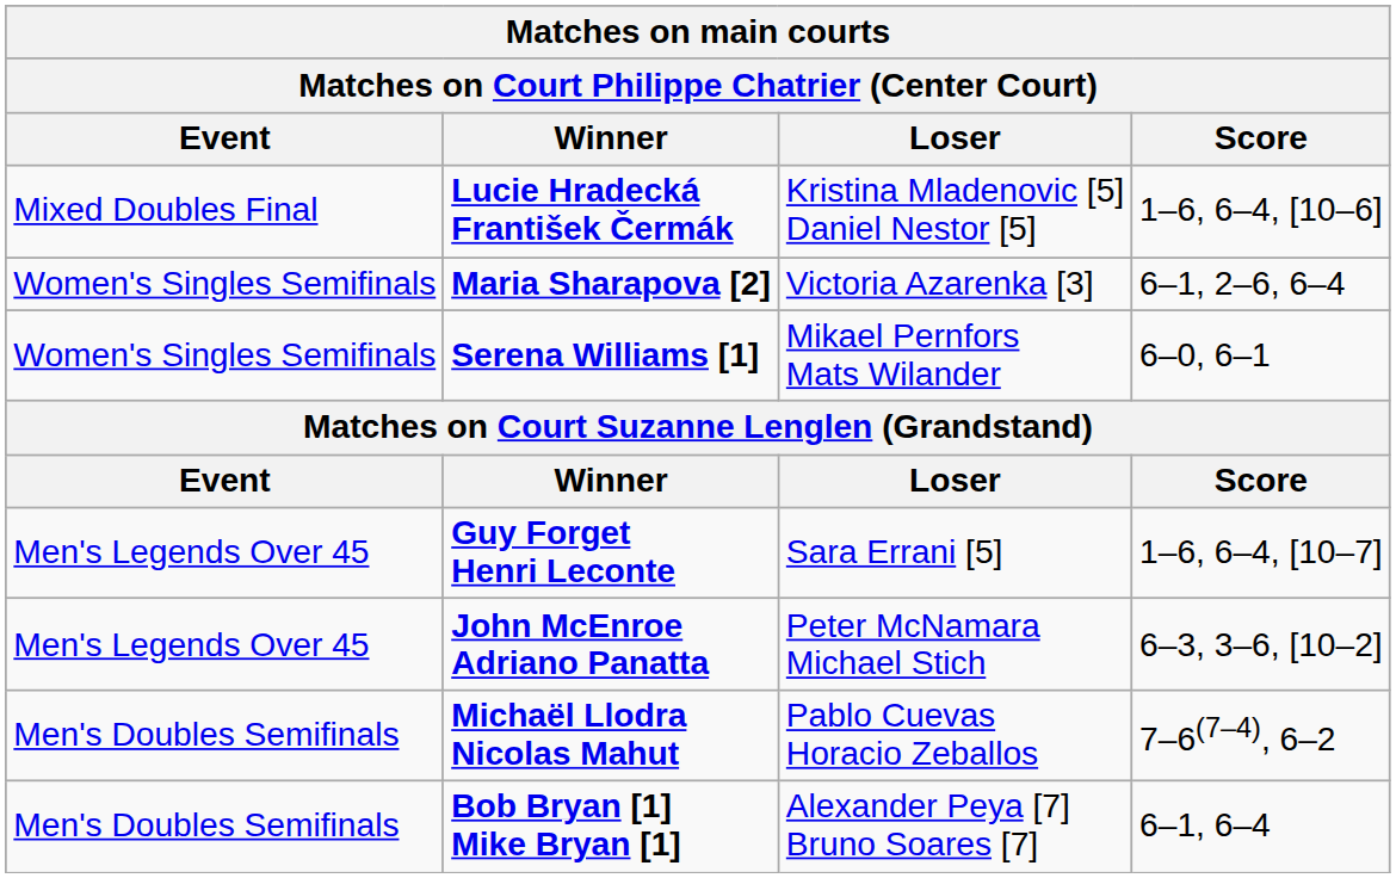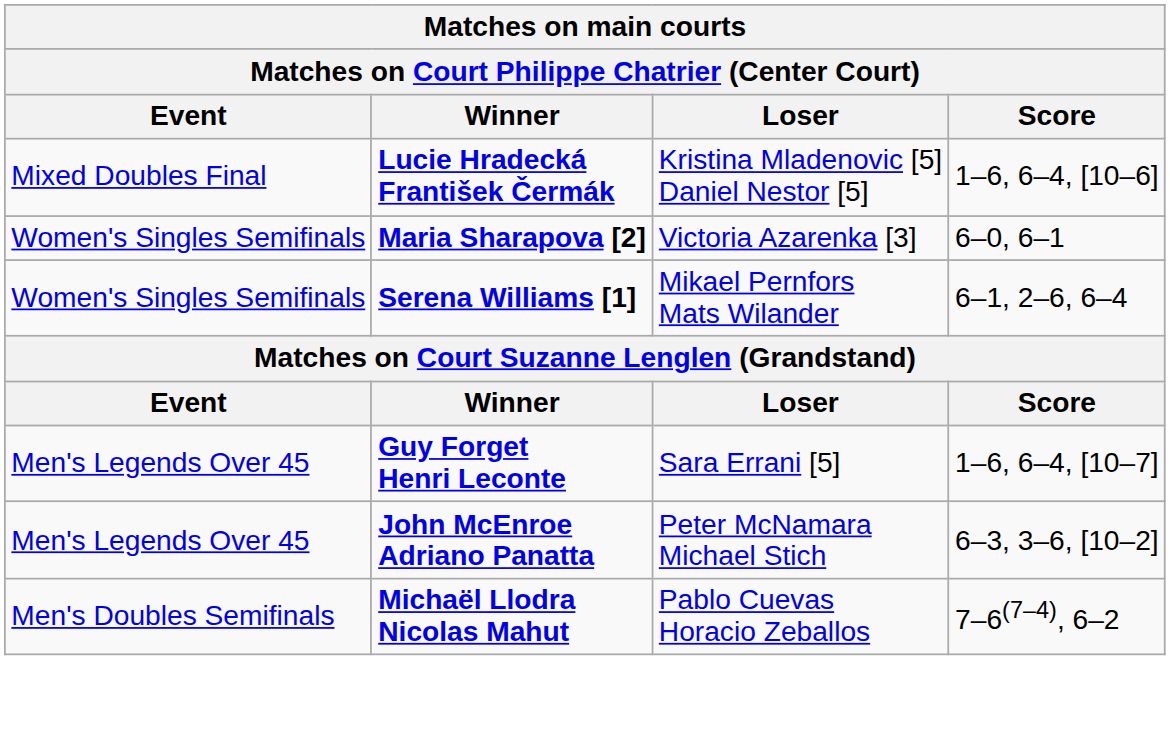 <table class="wikitable">
 <tr>
 <th colspan=4 style=white-space:nowrap>Matches on main courts</th>
 </tr>
 <tr>
 <th colspan=4>Matches on <a href='#'>Court Philippe Chatrier</a> (Center Court)</th>
 </tr>
 <tr>
 <th>Event</th>
 <th>Winner</th>
 <th>Loser</th>
 <th>Score</th>
 </tr>
 <tr>
 <td><a href='#'>Mixed Doubles Final</a></td>
 <td><strong> <a href='#'>Lucie Hradecká</a> <br>  <a href='#'>František Čermák</a></strong></td>
 <td> <a href='#'>Kristina Mladenovic</a> [5] <br>  <a href='#'>Daniel Nestor</a> [5]</td>
 <td>1–6, 6–4, [10–6]</td>
 </tr>
 <tr>
 <td><a href='#'>Women's Singles Semifinals</a></td>
 <td><strong> <a href='#'>Maria Sharapova</a> [2]</strong></td>
 <td> <a href='#'>Victoria Azarenka</a> [3]</td>
-<td>6–1, 2–6, 6–4</td>
+<td>6–0, 6–1</td>
 </tr>
 <tr>
 <td><a href='#'>Women's Singles Semifinals</a></td>
 <td><strong> <a href='#'>Serena Williams</a> [1]</strong></td>
 <td> <a href='#'>Mikael Pernfors</a> <br>  <a href='#'>Mats Wilander</a></td>
-<td>6–0, 6–1</td>
+<td>6–1, 2–6, 6–4</td>
 </tr>
 <tr>
 <th colspan=4>Matches on <a href='#'>Court Suzanne Lenglen</a> (Grandstand)</th>
 </tr>
 <tr>
 <th>Event</th>
 <th>Winner</th>
 <th>Loser</th>
 <th>Score</th>
 </tr>
 <tr>
 <td><a href='#'>Men's Legends Over 45</a></td>
 <td><strong> <a href='#'>Guy Forget</a> <br>  <a href='#'>Henri Leconte</a></strong></td>
 <td> <a href='#'>Sara Errani</a> [5]</td>
 <td>1–6, 6–4, [10–7]</td>
 </tr>
 <tr>
 <td><a href='#'>Men's Legends Over 45</a></td>
 <td><strong> <a href='#'>John McEnroe</a> <br>  <a href='#'>Adriano Panatta</a></strong></td>
 <td> <a href='#'>Peter McNamara</a> <br>  <a href='#'>Michael Stich</a></td>
 <td>6–3, 3–6, [10–2]</td>
 </tr>
 <tr>
 <td><a href='#'>Men's Doubles Semifinals</a></td>
 <td><strong> <a href='#'>Michaël Llodra</a> <br>  <a href='#'>Nicolas Mahut</a></strong></td>
 <td> <a href='#'>Pablo Cuevas</a> <br>  <a href='#'>Horacio Zeballos</a></td>
 <td>7–6<sup>(7–4)</sup>, 6–2</td>
 </tr>
-<tr>
-<td><a href='#'>Men's Doubles Semifinals</a></td>
-<td><strong> <a href='#'>Bob Bryan</a> [1] <br>  <a href='#'>Mike Bryan</a> [1]</strong></td>
-<td> <a href='#'>Alexander Peya</a> [7] <br>  <a href='#'>Bruno Soares</a> [7]</td>
-<td>6–1, 6–4</td>
-</tr>
 </table>
